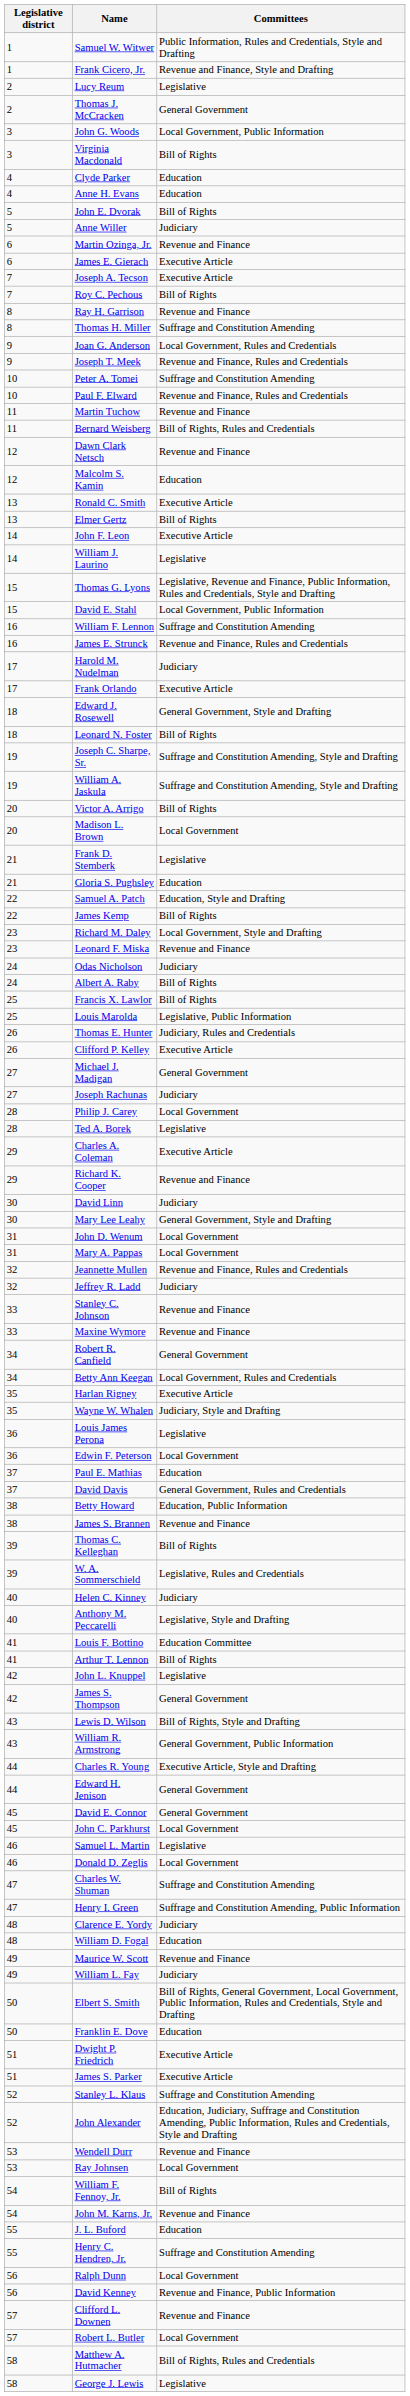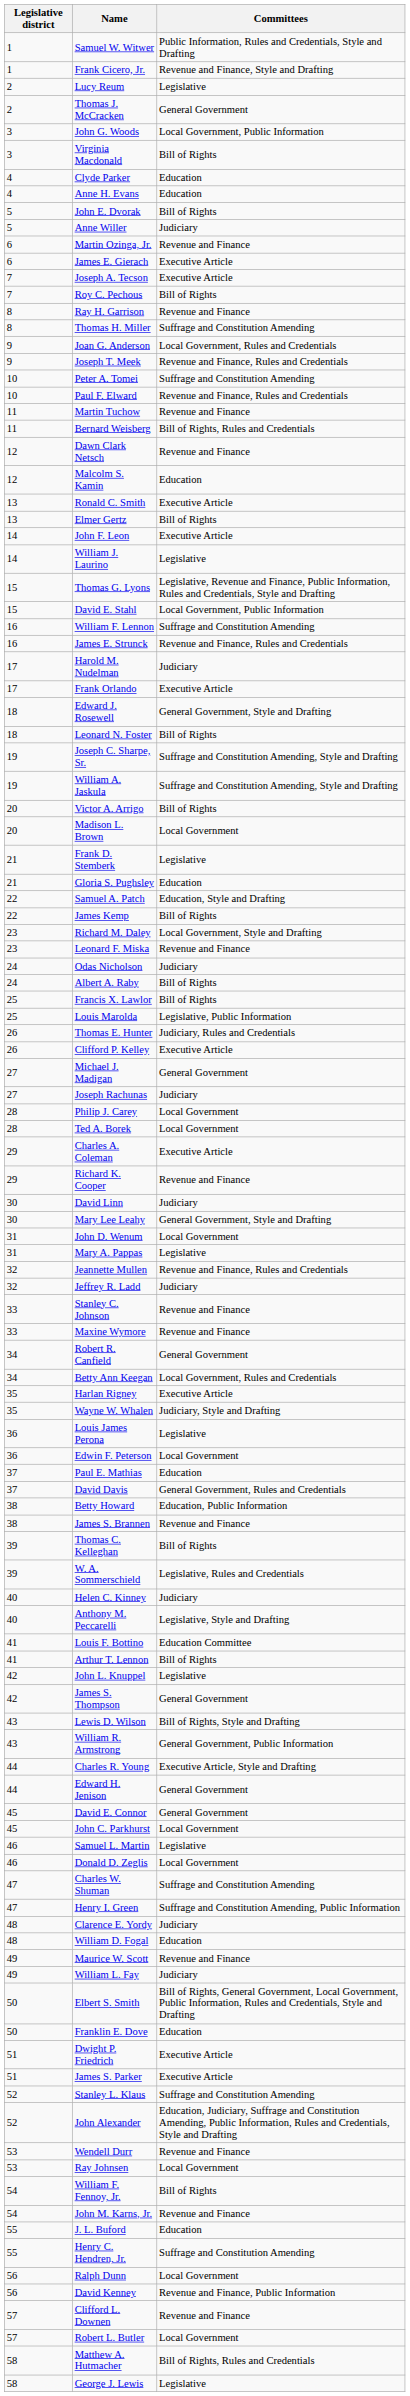 <table class = "wikitable">
 <tr>
 <th>Legislative district</th>
 <th>Name</th>
 <th>Committees</th>
 </tr>
 <tr>
 <td>1</td>
 <td><a href='#'>Samuel W. Witwer</a></td>
 <td>Public Information, Rules and Credentials, Style and Drafting</td>
 </tr>
 <tr>
 <td>1</td>
 <td><a href='#'>Frank Cicero, Jr.</a></td>
 <td>Revenue and Finance, Style and Drafting</td>
 </tr>
 <tr>
 <td>2</td>
 <td><a href='#'>Lucy Reum</a></td>
 <td>Legislative</td>
 </tr>
 <tr>
 <td>2</td>
 <td><a href='#'>Thomas J. McCracken</a></td>
 <td>General Government</td>
 </tr>
 <tr>
 <td>3</td>
 <td><a href='#'>John G. Woods</a></td>
 <td>Local Government, Public Information</td>
 </tr>
 <tr>
 <td>3</td>
 <td><a href='#'>Virginia Macdonald</a></td>
 <td>Bill of Rights</td>
 </tr>
 <tr>
 <td>4</td>
 <td><a href='#'>Clyde Parker</a></td>
 <td>Education</td>
 </tr>
 <tr>
 <td>4</td>
 <td><a href='#'>Anne H. Evans</a></td>
 <td>Education</td>
 </tr>
 <tr>
 <td>5</td>
 <td><a href='#'>John E. Dvorak</a></td>
 <td>Bill of Rights</td>
 </tr>
 <tr>
 <td>5</td>
 <td><a href='#'>Anne Willer</a></td>
 <td>Judiciary</td>
 </tr>
 <tr>
 <td>6</td>
 <td><a href='#'>Martin Ozinga, Jr.</a></td>
 <td>Revenue and Finance</td>
 </tr>
 <tr>
 <td>6</td>
 <td><a href='#'>James E. Gierach</a></td>
 <td>Executive Article</td>
 </tr>
 <tr>
 <td>7</td>
 <td><a href='#'>Joseph A. Tecson</a></td>
 <td>Executive Article</td>
 </tr>
 <tr>
 <td>7</td>
 <td><a href='#'>Roy C. Pechous</a></td>
 <td>Bill of Rights</td>
 </tr>
 <tr>
 <td>8</td>
 <td><a href='#'>Ray H. Garrison</a></td>
 <td>Revenue and Finance</td>
 </tr>
 <tr>
 <td>8</td>
 <td><a href='#'>Thomas H. Miller</a></td>
 <td>Suffrage and Constitution Amending</td>
 </tr>
 <tr>
 <td>9</td>
 <td><a href='#'>Joan G. Anderson</a></td>
 <td>Local Government, Rules and Credentials</td>
 </tr>
 <tr>
 <td>9</td>
 <td><a href='#'>Joseph T. Meek</a></td>
 <td>Revenue and Finance, Rules and Credentials</td>
 </tr>
 <tr>
 <td>10</td>
 <td><a href='#'>Peter A. Tomei</a></td>
 <td>Suffrage and Constitution Amending</td>
 </tr>
 <tr>
 <td>10</td>
 <td><a href='#'>Paul F. Elward</a></td>
 <td>Revenue and Finance, Rules and Credentials</td>
 </tr>
 <tr>
 <td>11</td>
 <td><a href='#'>Martin Tuchow</a></td>
 <td>Revenue and Finance</td>
 </tr>
 <tr>
 <td>11</td>
 <td><a href='#'>Bernard Weisberg</a></td>
 <td>Bill of Rights, Rules and Credentials</td>
 </tr>
 <tr>
 <td>12</td>
 <td><a href='#'>Dawn Clark Netsch</a></td>
 <td>Revenue and Finance</td>
 </tr>
 <tr>
 <td>12</td>
 <td><a href='#'>Malcolm S. Kamin</a></td>
 <td>Education</td>
 </tr>
 <tr>
 <td>13</td>
 <td><a href='#'>Ronald C. Smith</a></td>
 <td>Executive Article</td>
 </tr>
 <tr>
 <td>13</td>
 <td><a href='#'>Elmer Gertz</a></td>
 <td>Bill of Rights</td>
 </tr>
 <tr>
 <td>14</td>
 <td><a href='#'>John F. Leon</a></td>
 <td>Executive Article</td>
 </tr>
 <tr>
 <td>14</td>
 <td><a href='#'>William J. Laurino</a></td>
 <td>Legislative</td>
 </tr>
 <tr>
 <td>15</td>
 <td><a href='#'>Thomas G. Lyons</a></td>
 <td>Legislative, Revenue and Finance, Public Information, Rules and Credentials, Style and Drafting</td>
 </tr>
 <tr>
 <td>15</td>
 <td><a href='#'>David E. Stahl</a></td>
 <td>Local Government, Public Information</td>
 </tr>
 <tr>
 <td>16</td>
 <td><a href='#'>William F. Lennon</a></td>
 <td>Suffrage and Constitution Amending</td>
 </tr>
 <tr>
 <td>16</td>
 <td><a href='#'>James E. Strunck</a></td>
 <td>Revenue and Finance, Rules and Credentials</td>
 </tr>
 <tr>
 <td>17</td>
 <td><a href='#'>Harold M. Nudelman</a></td>
 <td>Judiciary</td>
 </tr>
 <tr>
 <td>17</td>
 <td><a href='#'>Frank Orlando</a></td>
 <td>Executive Article</td>
 </tr>
 <tr>
 <td>18</td>
 <td><a href='#'>Edward J. Rosewell</a></td>
 <td>General Government, Style and Drafting</td>
 </tr>
 <tr>
 <td>18</td>
 <td><a href='#'>Leonard N. Foster</a></td>
 <td>Bill of Rights</td>
 </tr>
 <tr>
 <td>19</td>
 <td><a href='#'>Joseph C. Sharpe, Sr.</a></td>
 <td>Suffrage and Constitution Amending, Style and Drafting</td>
 </tr>
 <tr>
 <td>19</td>
 <td><a href='#'>William A. Jaskula</a></td>
 <td>Suffrage and Constitution Amending, Style and Drafting</td>
 </tr>
 <tr>
 <td>20</td>
 <td><a href='#'>Victor A. Arrigo</a></td>
 <td>Bill of Rights</td>
 </tr>
 <tr>
 <td>20</td>
 <td><a href='#'>Madison L. Brown</a></td>
 <td>Local Government</td>
 </tr>
 <tr>
 <td>21</td>
 <td><a href='#'>Frank D. Stemberk</a></td>
 <td>Legislative</td>
 </tr>
 <tr>
 <td>21</td>
 <td><a href='#'>Gloria S. Pughsley</a></td>
 <td>Education</td>
 </tr>
 <tr>
 <td>22</td>
 <td><a href='#'>Samuel A. Patch</a></td>
 <td>Education, Style and Drafting</td>
 </tr>
 <tr>
 <td>22</td>
 <td><a href='#'>James Kemp</a></td>
 <td>Bill of Rights</td>
 </tr>
 <tr>
 <td>23</td>
 <td><a href='#'>Richard M. Daley</a></td>
 <td>Local Government, Style and Drafting</td>
 </tr>
 <tr>
 <td>23</td>
 <td><a href='#'>Leonard F. Miska</a></td>
 <td>Revenue and Finance</td>
 </tr>
 <tr>
 <td>24</td>
 <td><a href='#'>Odas Nicholson</a></td>
 <td>Judiciary</td>
 </tr>
 <tr>
 <td>24</td>
 <td><a href='#'>Albert A. Raby</a></td>
 <td>Bill of Rights</td>
 </tr>
 <tr>
 <td>25</td>
 <td><a href='#'>Francis X. Lawlor</a></td>
 <td>Bill of Rights</td>
 </tr>
 <tr>
 <td>25</td>
 <td><a href='#'>Louis Marolda</a></td>
 <td>Legislative, Public Information</td>
 </tr>
 <tr>
 <td>26</td>
 <td><a href='#'>Thomas E. Hunter</a></td>
 <td>Judiciary, Rules and Credentials</td>
 </tr>
 <tr>
 <td>26</td>
 <td><a href='#'>Clifford P. Kelley</a></td>
 <td>Executive Article</td>
 </tr>
 <tr>
 <td>27</td>
 <td><a href='#'>Michael J. Madigan</a></td>
 <td>General Government</td>
 </tr>
 <tr>
 <td>27</td>
 <td><a href='#'>Joseph Rachunas</a></td>
 <td>Judiciary</td>
 </tr>
 <tr>
 <td>28</td>
 <td><a href='#'>Philip J. Carey</a></td>
 <td>Local Government</td>
 </tr>
 <tr>
 <td>28</td>
 <td><a href='#'>Ted A. Borek</a></td>
-<td>Legislative</td>
+<td>Local Government</td>
 </tr>
 <tr>
 <td>29</td>
 <td><a href='#'>Charles A. Coleman</a></td>
 <td>Executive Article</td>
 </tr>
 <tr>
 <td>29</td>
 <td><a href='#'>Richard K. Cooper</a></td>
 <td>Revenue and Finance</td>
 </tr>
 <tr>
 <td>30</td>
 <td><a href='#'>David Linn</a></td>
 <td>Judiciary</td>
 </tr>
 <tr>
 <td>30</td>
 <td><a href='#'>Mary Lee Leahy</a></td>
 <td>General Government, Style and Drafting</td>
 </tr>
 <tr>
 <td>31</td>
 <td><a href='#'>John D. Wenum</a></td>
 <td>Local Government</td>
 </tr>
 <tr>
 <td>31</td>
 <td><a href='#'>Mary A. Pappas</a></td>
-<td>Local Government</td>
+<td>Legislative</td>
 </tr>
 <tr>
 <td>32</td>
 <td><a href='#'>Jeannette Mullen</a></td>
 <td>Revenue and Finance, Rules and Credentials</td>
 </tr>
 <tr>
 <td>32</td>
 <td><a href='#'>Jeffrey R. Ladd</a></td>
 <td>Judiciary</td>
 </tr>
 <tr>
 <td>33</td>
 <td><a href='#'>Stanley C. Johnson</a></td>
 <td>Revenue and Finance</td>
 </tr>
 <tr>
 <td>33</td>
 <td><a href='#'>Maxine Wymore</a></td>
 <td>Revenue and Finance</td>
 </tr>
 <tr>
 <td>34</td>
 <td><a href='#'>Robert R. Canfield</a></td>
 <td>General Government</td>
 </tr>
 <tr>
 <td>34</td>
 <td><a href='#'>Betty Ann Keegan</a></td>
 <td>Local Government, Rules and Credentials</td>
 </tr>
 <tr>
 <td>35</td>
 <td><a href='#'>Harlan Rigney</a></td>
 <td>Executive Article</td>
 </tr>
 <tr>
 <td>35</td>
 <td><a href='#'>Wayne W. Whalen</a></td>
 <td>Judiciary, Style and Drafting</td>
 </tr>
 <tr>
 <td>36</td>
 <td><a href='#'>Louis James Perona</a></td>
 <td>Legislative</td>
 </tr>
 <tr>
 <td>36</td>
 <td><a href='#'>Edwin F. Peterson</a></td>
 <td>Local Government</td>
 </tr>
 <tr>
 <td>37</td>
 <td><a href='#'>Paul E. Mathias</a></td>
 <td>Education</td>
 </tr>
 <tr>
 <td>37</td>
 <td><a href='#'>David Davis</a></td>
 <td>General Government, Rules and Credentials</td>
 </tr>
 <tr>
 <td>38</td>
 <td><a href='#'>Betty Howard</a></td>
 <td>Education, Public Information</td>
 </tr>
 <tr>
 <td>38</td>
 <td><a href='#'>James S. Brannen</a></td>
 <td>Revenue and Finance</td>
 </tr>
 <tr>
 <td>39</td>
 <td><a href='#'>Thomas C. Kelleghan</a></td>
 <td>Bill of Rights</td>
 </tr>
 <tr>
 <td>39</td>
 <td><a href='#'>W. A. Sommerschield</a></td>
 <td>Legislative, Rules and Credentials</td>
 </tr>
 <tr>
 <td>40</td>
 <td><a href='#'>Helen C. Kinney</a></td>
 <td>Judiciary</td>
 </tr>
 <tr>
 <td>40</td>
 <td><a href='#'>Anthony M. Peccarelli</a></td>
 <td>Legislative, Style and Drafting</td>
 </tr>
 <tr>
 <td>41</td>
 <td><a href='#'>Louis F. Bottino</a></td>
 <td>Education Committee</td>
 </tr>
 <tr>
 <td>41</td>
 <td><a href='#'>Arthur T. Lennon</a></td>
 <td>Bill of Rights</td>
 </tr>
 <tr>
 <td>42</td>
 <td><a href='#'>John L. Knuppel</a></td>
 <td>Legislative</td>
 </tr>
 <tr>
 <td>42</td>
 <td><a href='#'>James S. Thompson</a></td>
 <td>General Government</td>
 </tr>
 <tr>
 <td>43</td>
 <td><a href='#'>Lewis D. Wilson</a></td>
 <td>Bill of Rights, Style and Drafting</td>
 </tr>
 <tr>
 <td>43</td>
 <td><a href='#'>William R. Armstrong</a></td>
 <td>General Government, Public Information</td>
 </tr>
 <tr>
 <td>44</td>
 <td><a href='#'>Charles R. Young</a></td>
 <td>Executive Article, Style and Drafting</td>
 </tr>
 <tr>
 <td>44</td>
 <td><a href='#'>Edward H. Jenison</a></td>
 <td>General Government</td>
 </tr>
 <tr>
 <td>45</td>
 <td><a href='#'>David E. Connor</a></td>
 <td>General Government</td>
 </tr>
 <tr>
 <td>45</td>
 <td><a href='#'>John C. Parkhurst</a></td>
 <td>Local Government</td>
 </tr>
 <tr>
 <td>46</td>
 <td><a href='#'>Samuel L. Martin</a></td>
 <td>Legislative</td>
 </tr>
 <tr>
 <td>46</td>
 <td><a href='#'>Donald D. Zeglis</a></td>
 <td>Local Government</td>
 </tr>
 <tr>
 <td>47</td>
 <td><a href='#'>Charles W. Shuman</a></td>
 <td>Suffrage and Constitution Amending</td>
 </tr>
 <tr>
 <td>47</td>
 <td><a href='#'>Henry I. Green</a></td>
 <td>Suffrage and Constitution Amending, Public Information</td>
 </tr>
 <tr>
 <td>48</td>
 <td><a href='#'>Clarence E. Yordy</a></td>
 <td>Judiciary</td>
 </tr>
 <tr>
 <td>48</td>
 <td><a href='#'>William D. Fogal</a></td>
 <td>Education</td>
 </tr>
 <tr>
 <td>49</td>
 <td><a href='#'>Maurice W. Scott</a></td>
 <td>Revenue and Finance</td>
 </tr>
 <tr>
 <td>49</td>
 <td><a href='#'>William L. Fay</a></td>
 <td>Judiciary</td>
 </tr>
 <tr>
 <td>50</td>
 <td><a href='#'>Elbert S. Smith</a></td>
 <td>Bill of Rights, General Government, Local Government, Public Information, Rules and Credentials, Style and Drafting</td>
 </tr>
 <tr>
 <td>50</td>
 <td><a href='#'>Franklin E. Dove</a></td>
 <td>Education</td>
 </tr>
 <tr>
 <td>51</td>
 <td><a href='#'>Dwight P. Friedrich</a></td>
 <td>Executive Article</td>
 </tr>
 <tr>
 <td>51</td>
 <td><a href='#'>James S. Parker</a></td>
 <td>Executive Article</td>
 </tr>
 <tr>
 <td>52</td>
 <td><a href='#'>Stanley L. Klaus</a></td>
 <td>Suffrage and Constitution Amending</td>
 </tr>
 <tr>
 <td>52</td>
 <td><a href='#'>John Alexander</a></td>
 <td>Education, Judiciary, Suffrage and Constitution Amending, Public Information, Rules and Credentials, Style and Drafting</td>
 </tr>
 <tr>
 <td>53</td>
 <td><a href='#'>Wendell Durr</a></td>
 <td>Revenue and Finance</td>
 </tr>
 <tr>
 <td>53</td>
 <td><a href='#'>Ray Johnsen</a></td>
 <td>Local Government</td>
 </tr>
 <tr>
 <td>54</td>
 <td><a href='#'>William F. Fennoy, Jr.</a></td>
 <td>Bill of Rights</td>
 </tr>
 <tr>
 <td>54</td>
 <td><a href='#'>John M. Karns, Jr.</a></td>
 <td>Revenue and Finance</td>
 </tr>
 <tr>
 <td>55</td>
 <td><a href='#'>J. L. Buford</a></td>
 <td>Education</td>
 </tr>
 <tr>
 <td>55</td>
 <td><a href='#'>Henry C. Hendren, Jr.</a></td>
 <td>Suffrage and Constitution Amending</td>
 </tr>
 <tr>
 <td>56</td>
 <td><a href='#'>Ralph Dunn</a></td>
 <td>Local Government</td>
 </tr>
 <tr>
 <td>56</td>
 <td><a href='#'>David Kenney</a></td>
 <td>Revenue and Finance, Public Information</td>
 </tr>
 <tr>
 <td>57</td>
 <td><a href='#'>Clifford L. Downen</a></td>
 <td>Revenue and Finance</td>
 </tr>
 <tr>
 <td>57</td>
 <td><a href='#'>Robert L. Butler</a></td>
 <td>Local Government</td>
 </tr>
 <tr>
 <td>58</td>
 <td><a href='#'>Matthew A. Hutmacher</a></td>
 <td>Bill of Rights, Rules and Credentials</td>
 </tr>
 <tr>
 <td>58</td>
 <td><a href='#'>George J. Lewis</a></td>
 <td>Legislative</td>
 </tr>
 </table>
